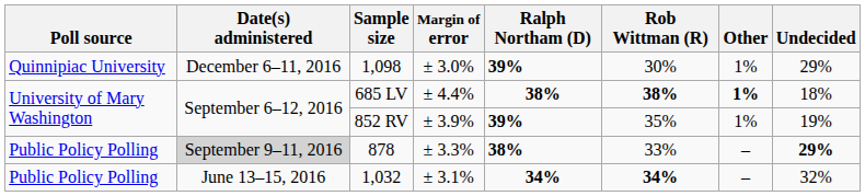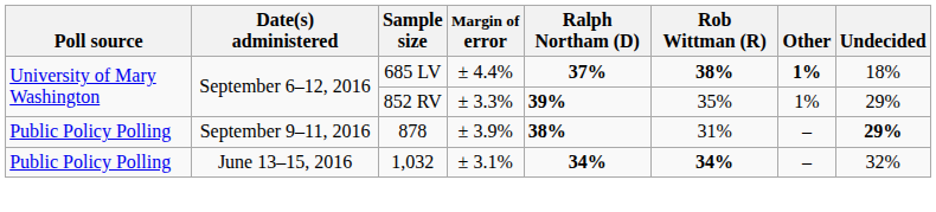 <table class="wikitable">
 <tr valign= bottom>
 <th style="width:150px;">Poll source</th>
 <th style="width:150px;">Date(s)<br>administered</th>
 <th class=small>Sample<br>size</th>
 <th><small>Margin of</small><br>error</th>
 <th style="width:100px;">Ralph<br>Northam (D)</th>
 <th style="width:100px;">Rob<br>Wittman (R)</th>
 <th style="width:40px;">Other</th>
 <th style="width:40px;">Undecided</th>
 </tr>
 <tr>
-<td><a href='#'>Quinnipiac University</a></td>
-<td align=center>December 6–11, 2016</td>
-<td align=center>1,098</td>
-<td align=center>± 3.0%</td>
-<td><strong>39%</strong></td>
-<td align=center>30%</td>
-<td align=center>1%</td>
-<td align=center>29%</td>
-</tr>
-<tr>
 <td rowspan=2><a href='#'>University of Mary Washington</a></td>
 <td align=center rowspan=2>September 6–12, 2016</td>
 <td align=center>685 LV</td>
 <td align=center>± 4.4%</td>
-<td align=center><strong>38%</strong></td>
+<td align=center><strong>37%</strong></td>
 <td align=center><strong>38%</strong></td>
 <td align=center><strong>1%</strong></td>
 <td align=center>18%</td>
 </tr>
 <tr>
 <td align=center>852 RV</td>
-<td align=center>± 3.9%</td>
+<td align=center>± 3.3%</td>
 <td><strong>39%</strong></td>
 <td align=center>35%</td>
 <td align=center>1%</td>
-<td align=center>19%</td>
+<td align=center>29%</td>
 </tr>
 <tr>
 <td><a href='#'>Public Policy Polling</a></td>
-<td align=center style="background: lightgrey;">September 9–11, 2016</td>
+<td align=center>September 9–11, 2016</td>
 <td align=center>878</td>
-<td align=center>± 3.3%</td>
+<td align=center>± 3.9%</td>
 <td><strong>38%</strong></td>
-<td align=center>33%</td>
+<td align=center>31%</td>
 <td align=center>–</td>
 <td align=center><strong>29%</strong></td>
 </tr>
 <tr>
 <td><a href='#'>Public Policy Polling</a></td>
 <td align=center>June 13–15, 2016</td>
 <td align=center>1,032</td>
 <td align=center>± 3.1%</td>
 <td align=center><strong>34%</strong></td>
 <td align=center><strong>34%</strong></td>
 <td align=center>–</td>
 <td align=center>32%</td>
 </tr>
 </table>
